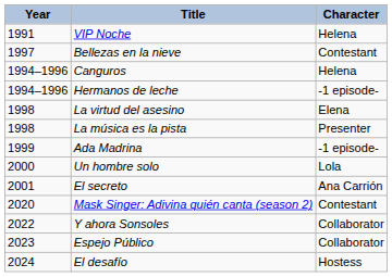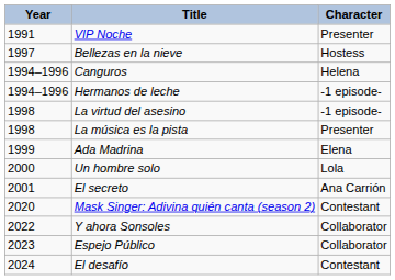 <table class="wikitable" style="font-size:90%; border="2" cellpadding="4" background:#f9f9f9; text-align:center">
 <tr>
 <th style="background:#B0C4DE">Year</th>
 <th style="background:#B0C4DE">Title</th>
 <th style="background:#B0C4DE">Character</th>
 </tr>
 <tr>
 <td>1991</td>
 <td><em><a href='#'>VIP Noche</a></em></td>
-<td>Helena</td>
+<td>Presenter</td>
 </tr>
 <tr>
 <td>1997</td>
 <td><em>Bellezas en la nieve</em></td>
-<td>Contestant</td>
+<td>Hostess</td>
 </tr>
 <tr>
 <td>1994–1996</td>
 <td><em>Canguros</em></td>
 <td>Helena</td>
 </tr>
 <tr>
 <td>1994–1996</td>
 <td><em>Hermanos de leche</em></td>
 <td>-1 episode-</td>
 </tr>
 <tr>
 <td>1998</td>
 <td><em>La virtud del asesino</em></td>
-<td>Elena</td>
+<td>-1 episode-</td>
 </tr>
 <tr>
 <td>1998</td>
 <td><em>La música es la pista</em></td>
 <td>Presenter</td>
 </tr>
 <tr>
 <td>1999</td>
 <td><em>Ada Madrina</em></td>
-<td>-1 episode-</td>
+<td>Elena</td>
 </tr>
 <tr>
 <td>2000</td>
 <td><em>Un hombre solo</em></td>
 <td>Lola</td>
 </tr>
 <tr>
 <td>2001</td>
 <td><em>El secreto</em></td>
 <td>Ana Carrión</td>
 </tr>
 <tr>
 <td>2020</td>
 <td><em><a href='#'>Mask Singer: Adivina quién canta (season 2)</a></em></td>
 <td>Contestant</td>
 </tr>
 <tr>
 <td>2022</td>
 <td><em>Y ahora Sonsoles</em></td>
 <td>Collaborator</td>
 </tr>
 <tr>
 <td>2023</td>
 <td><em>Espejo Público</em></td>
 <td>Collaborator</td>
 </tr>
 <tr>
 <td>2024</td>
 <td><em>El desafío</em></td>
-<td>Hostess</td>
+<td>Contestant</td>
 </tr>
 </table>
